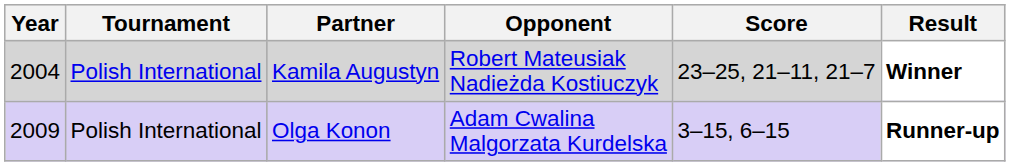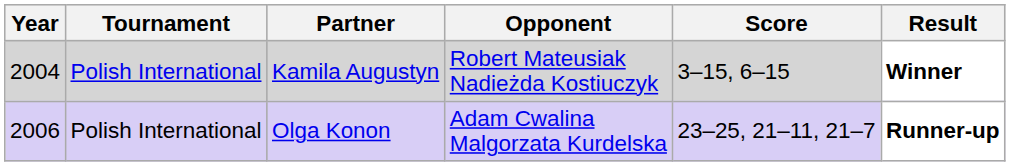 <table class="sortable wikitable" style="font-size: 90%;">
 <tr>
 <th>Year</th>
 <th>Tournament</th>
 <th>Partner</th>
 <th>Opponent</th>
 <th>Score</th>
 <th>Result</th>
 </tr>
 <tr style="background:#D5D5D5">
 <td align="center">2004</td>
 <td align="left"><a href='#'>Polish International</a></td>
 <td align="left"> <a href='#'>Kamila Augustyn</a></td>
 <td align="left"> <a href='#'>Robert Mateusiak</a><br> <a href='#'>Nadieżda Kostiuczyk</a></td>
-<td align="left">23–25, 21–11, 21–7</td>
+<td align="left">3–15, 6–15</td>
 <td style="text-align:left; background:white"> <strong>Winner</strong></td>
 </tr>
 <tr style="background:#D8CEF6">
-<td align="center">2009</td>
+<td align="center">2006</td>
 <td align="left">Polish International</td>
 <td align="left"> <a href='#'>Olga Konon</a></td>
 <td align="left"> <a href='#'>Adam Cwalina</a><br> <a href='#'>Malgorzata Kurdelska</a></td>
-<td align="left">3–15, 6–15</td>
+<td align="left">23–25, 21–11, 21–7</td>
 <td style="text-align:left; background:white"> <strong>Runner-up</strong></td>
 </tr>
 </table>
